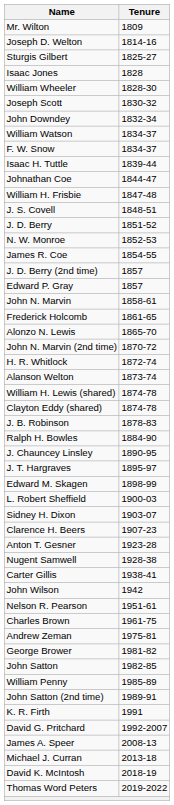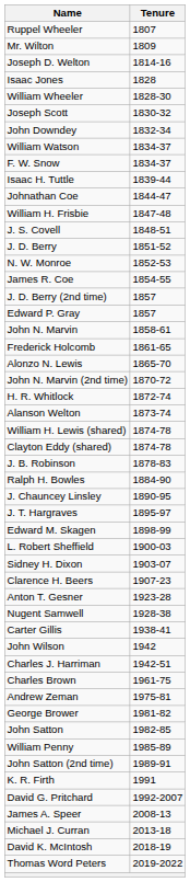 <table class="wikitable sortable">
 <tr>
 <th>Name</th>
 <th>Tenure</th>
+</tr>
+<tr>
+<td>Ruppel Wheeler</td>
+<td>1807</td>
 </tr>
 <tr>
 <td>Mr. Wilton</td>
 <td>1809</td>
 </tr>
 <tr>
 <td>Joseph D. Welton</td>
 <td>1814-16</td>
-</tr>
-<tr>
-<td>Sturgis Gilbert</td>
-<td>1825-27</td>
 </tr>
 <tr>
 <td>Isaac Jones</td>
 <td>1828</td>
 </tr>
 <tr>
 <td>William Wheeler</td>
 <td>1828-30</td>
 </tr>
 <tr>
 <td>Joseph Scott</td>
 <td>1830-32</td>
 </tr>
 <tr>
 <td>John Downdey</td>
 <td>1832-34</td>
 </tr>
 <tr>
 <td>William Watson</td>
 <td>1834-37</td>
 </tr>
 <tr>
 <td>F. W. Snow</td>
 <td>1834-37</td>
 </tr>
 <tr>
 <td>Isaac H. Tuttle</td>
 <td>1839-44</td>
 </tr>
 <tr>
 <td>Johnathan Coe</td>
 <td>1844-47</td>
 </tr>
 <tr>
 <td>William H. Frisbie</td>
 <td>1847-48</td>
 </tr>
 <tr>
 <td>J. S. Covell</td>
 <td>1848-51</td>
 </tr>
 <tr>
 <td>J. D. Berry</td>
 <td>1851-52</td>
 </tr>
 <tr>
 <td>N. W. Monroe</td>
 <td>1852-53</td>
 </tr>
 <tr>
 <td>James R. Coe</td>
 <td>1854-55</td>
 </tr>
 <tr>
 <td>J. D. Berry (2nd time)</td>
 <td>1857</td>
 </tr>
 <tr>
 <td>Edward P. Gray</td>
 <td>1857</td>
 </tr>
 <tr>
 <td>John N. Marvin</td>
 <td>1858-61</td>
 </tr>
 <tr>
 <td>Frederick Holcomb</td>
 <td>1861-65</td>
 </tr>
 <tr>
 <td>Alonzo N. Lewis</td>
 <td>1865-70</td>
 </tr>
 <tr>
 <td>John N. Marvin (2nd time)</td>
 <td>1870-72</td>
 </tr>
 <tr>
 <td>H. R. Whitlock</td>
 <td>1872-74</td>
 </tr>
 <tr>
 <td>Alanson Welton</td>
 <td>1873-74</td>
 </tr>
 <tr>
 <td>William H. Lewis (shared)</td>
 <td>1874-78</td>
 </tr>
 <tr>
 <td>Clayton Eddy (shared)</td>
 <td>1874-78</td>
 </tr>
 <tr>
 <td>J. B. Robinson</td>
 <td>1878-83</td>
 </tr>
 <tr>
 <td>Ralph H. Bowles</td>
 <td>1884-90</td>
 </tr>
 <tr>
 <td>J. Chauncey Linsley</td>
 <td>1890-95</td>
 </tr>
 <tr>
 <td>J. T. Hargraves</td>
 <td>1895-97</td>
 </tr>
 <tr>
 <td>Edward M. Skagen</td>
 <td>1898-99</td>
 </tr>
 <tr>
 <td>L. Robert Sheffield</td>
 <td>1900-03</td>
 </tr>
 <tr>
 <td>Sidney H. Dixon</td>
 <td>1903-07</td>
 </tr>
 <tr>
 <td>Clarence H. Beers</td>
 <td>1907-23</td>
 </tr>
 <tr>
 <td>Anton T. Gesner</td>
 <td>1923-28</td>
 </tr>
 <tr>
 <td>Nugent Samwell</td>
 <td>1928-38</td>
 </tr>
 <tr>
 <td>Carter Gillis</td>
 <td>1938-41</td>
 </tr>
 <tr>
 <td>John Wilson</td>
 <td>1942</td>
 </tr>
 <tr>
-<td>Nelson R. Pearson</td>
-<td>1951-61</td>
+<td>Charles J. Harriman</td>
+<td>1942-51</td>
 </tr>
 <tr>
 <td>Charles Brown</td>
 <td>1961-75</td>
 </tr>
 <tr>
 <td>Andrew Zeman</td>
 <td>1975-81</td>
 </tr>
 <tr>
 <td>George Brower</td>
 <td>1981-82</td>
 </tr>
 <tr>
 <td>John Satton</td>
 <td>1982-85</td>
 </tr>
 <tr>
 <td>William Penny</td>
 <td>1985-89</td>
 </tr>
 <tr>
 <td>John Satton (2nd time)</td>
 <td>1989-91</td>
 </tr>
 <tr>
 <td>K. R. Firth</td>
 <td>1991</td>
 </tr>
 <tr>
 <td>David G. Pritchard</td>
 <td>1992-2007</td>
 </tr>
 <tr>
 <td>James A. Speer</td>
 <td>2008-13</td>
 </tr>
 <tr>
 <td>Michael J. Curran</td>
 <td>2013-18</td>
 </tr>
 <tr>
 <td>David K. McIntosh</td>
 <td>2018-19</td>
 </tr>
 <tr>
 <td>Thomas Word Peters</td>
 <td>2019-2022</td>
 </tr>
 <tr>
 <th colspan="2"></th>
 </tr>
 </table>
